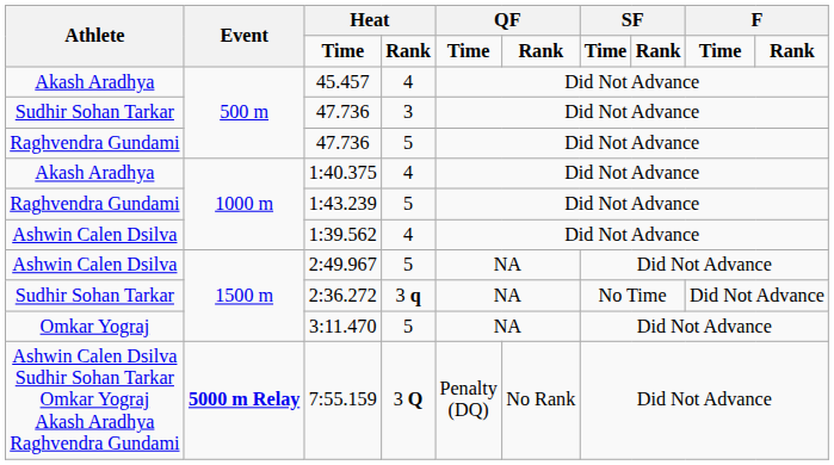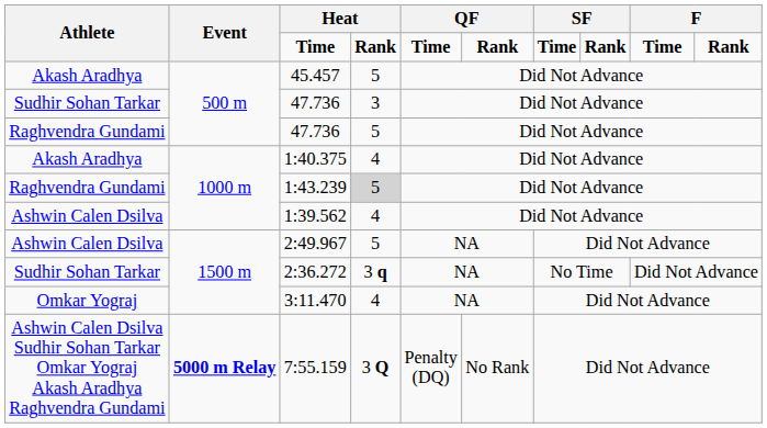 <table class="wikitable" style="text-align:center">
 <tr>
 <th rowspan="2">Athlete</th>
 <th rowspan="2">Event</th>
 <th colspan="2">Heat</th>
 <th colspan="2">QF</th>
 <th colspan="2">SF</th>
 <th colspan="2">F</th>
 </tr>
 <tr>
 <td><strong>Time</strong></td>
 <td><strong>Rank</strong></td>
 <td><strong>Time</strong></td>
 <td><strong>Rank</strong></td>
 <td><strong>Time</strong></td>
 <td><strong>Rank</strong></td>
 <td><strong>Time</strong></td>
 <td><strong>Rank</strong></td>
 </tr>
 <tr>
 <td><a href='#'>Akash Aradhya</a></td>
 <td rowspan="3"><a href='#'>500 m</a></td>
 <td>45.457</td>
-<td>4</td>
+<td>5</td>
 <td colspan="6">Did Not Advance</td>
 </tr>
 <tr>
 <td><a href='#'>Sudhir Sohan Tarkar</a></td>
 <td>47.736</td>
 <td>3</td>
 <td colspan="6">Did Not Advance</td>
 </tr>
 <tr>
 <td><a href='#'>Raghvendra Gundami</a></td>
 <td>47.736</td>
 <td>5</td>
 <td colspan="6">Did Not Advance</td>
 </tr>
 <tr>
 <td><a href='#'>Akash Aradhya</a></td>
 <td rowspan="3"><a href='#'>1000 m</a></td>
 <td>1:40.375</td>
 <td>4</td>
 <td colspan="6">Did Not Advance</td>
 </tr>
 <tr>
 <td><a href='#'>Raghvendra Gundami</a></td>
 <td>1:43.239</td>
-<td>5</td>
+<td style="background: lightgrey;">5</td>
 <td colspan="6">Did Not Advance</td>
 </tr>
 <tr>
 <td><a href='#'>Ashwin Calen Dsilva</a></td>
 <td>1:39.562</td>
 <td>4</td>
 <td colspan="6">Did Not Advance</td>
 </tr>
 <tr>
 <td><a href='#'>Ashwin Calen Dsilva</a></td>
 <td rowspan="3"><a href='#'>1500 m</a></td>
 <td>2:49.967</td>
 <td>5</td>
 <td colspan="2">NA</td>
 <td colspan="4">Did Not Advance</td>
 </tr>
 <tr>
 <td><a href='#'>Sudhir Sohan Tarkar</a></td>
 <td>2:36.272</td>
 <td>3 <strong>q</strong></td>
 <td colspan="2">NA</td>
 <td colspan="2">No Time</td>
 <td colspan="2">Did Not Advance</td>
 </tr>
 <tr>
 <td><a href='#'>Omkar Yograj</a></td>
 <td>3:11.470</td>
-<td>5</td>
+<td>4</td>
 <td colspan="2">NA</td>
 <td colspan="4">Did Not Advance</td>
 </tr>
 <tr>
 <td><a href='#'>Ashwin Calen Dsilva</a><br><a href='#'>Sudhir Sohan Tarkar</a><br><a href='#'>Omkar Yograj</a><br><a href='#'>Akash Aradhya</a><br><a href='#'>Raghvendra Gundami</a></td>
 <td><strong><a href='#'>5000 m Relay</a></strong></td>
 <td>7:55.159</td>
 <td>3 <strong>Q</strong></td>
 <td>Penalty<br>(DQ)</td>
 <td>No Rank</td>
 <td colspan="4">Did Not Advance</td>
 </tr>
 </table>
